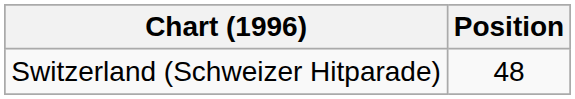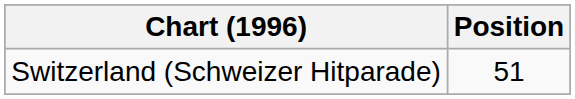 <table class="wikitable sortable plainrowheaders" style="text-align:center">
 <tr>
 <th scope="col">Chart (1996)</th>
 <th scope="col">Position</th>
 </tr>
 <tr>
 <td align="left">Switzerland (Schweizer Hitparade)</td>
-<td align="center">48</td>
+<td align="center">51</td>
 </tr>
 </table>
